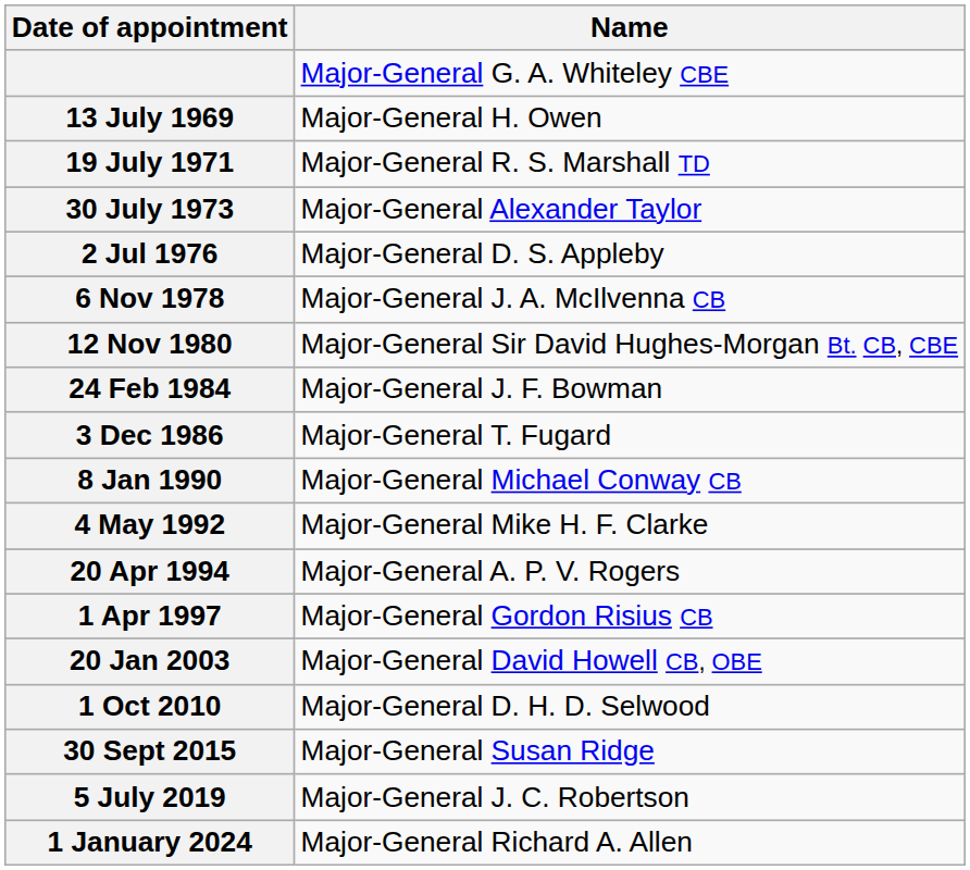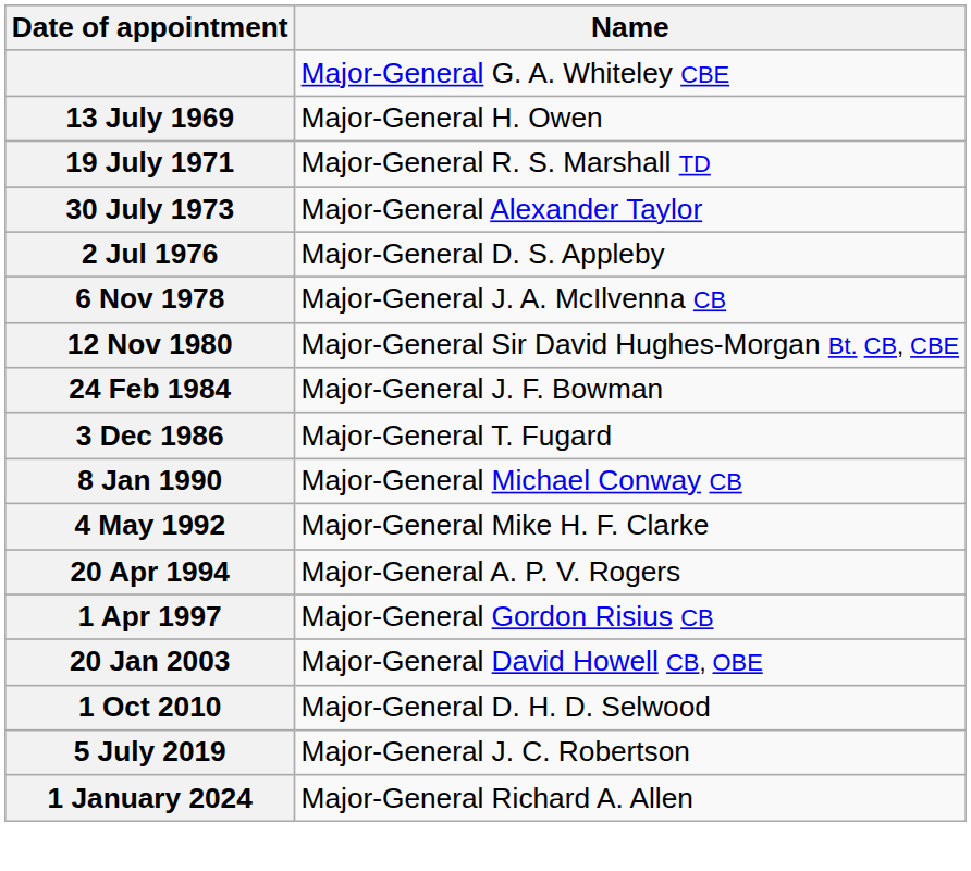 <table class="wikitable plainrowheaders">
 <tr>
 <th scope="col">Date of appointment</th>
 <th scope="col">Name</th>
 </tr>
 <tr>
 <th scope="row"></th>
 <td><a href='#'>Major-General</a> G. A. Whiteley <small><a href='#'>CBE</a></small></td>
 </tr>
 <tr>
 <th scope="row">13 July 1969</th>
 <td>Major-General H. Owen</td>
 </tr>
 <tr>
 <th scope="row">19 July 1971</th>
 <td>Major-General R. S. Marshall <small><a href='#'>TD</a></small></td>
 </tr>
 <tr>
 <th scope="row">30 July 1973</th>
 <td>Major-General <a href='#'>Alexander Taylor</a></td>
 </tr>
 <tr>
 <th scope="row">2 Jul 1976</th>
 <td>Major-General D. S. Appleby</td>
 </tr>
 <tr>
 <th scope="row">6 Nov 1978</th>
 <td>Major-General J. A. McIlvenna <small><a href='#'>CB</a></small></td>
 </tr>
 <tr>
 <th scope="row">12 Nov 1980</th>
 <td>Major-General Sir David Hughes-Morgan <small><a href='#'>Bt.</a> <a href='#'>CB</a>, <a href='#'>CBE</a></small></td>
 </tr>
 <tr>
 <th scope="row">24 Feb 1984</th>
 <td>Major-General J. F. Bowman</td>
 </tr>
 <tr>
 <th scope="row">3 Dec 1986</th>
 <td>Major-General T. Fugard</td>
 </tr>
 <tr>
 <th scope="row">8 Jan 1990</th>
 <td>Major-General <a href='#'>Michael Conway</a> <small><a href='#'>CB</a></small></td>
 </tr>
 <tr>
 <th scope="row">4 May 1992</th>
 <td>Major-General Mike H. F. Clarke</td>
 </tr>
 <tr>
 <th scope="row">20 Apr 1994</th>
 <td>Major-General A. P. V. Rogers</td>
 </tr>
 <tr>
 <th scope="row">1 Apr 1997</th>
 <td>Major-General <a href='#'>Gordon Risius</a> <small><a href='#'>CB</a></small> </td>
 </tr>
 <tr>
 <th scope="row">20 Jan 2003</th>
 <td>Major-General <a href='#'>David Howell</a> <small><a href='#'>CB</a>, <a href='#'>OBE</a></small></td>
 </tr>
 <tr>
 <th scope="row">1 Oct 2010</th>
 <td>Major-General D. H. D. Selwood</td>
 </tr>
 <tr>
-<th scope="row">30 Sept 2015</th>
-<td>Major-General <a href='#'>Susan Ridge</a></td>
-</tr>
-<tr>
 <th scope="row">5 July 2019</th>
 <td>Major-General J. C. Robertson</td>
 </tr>
 <tr>
 <th scope="row">1 January 2024</th>
 <td>Major-General Richard A. Allen</td>
 </tr>
 </table>
